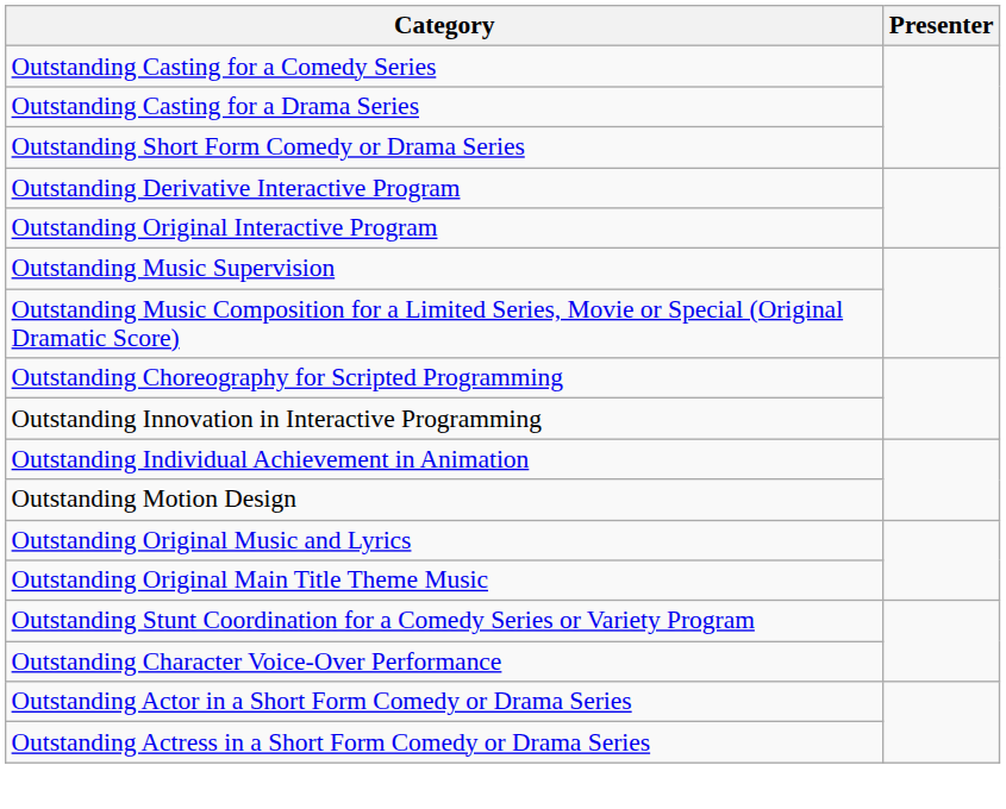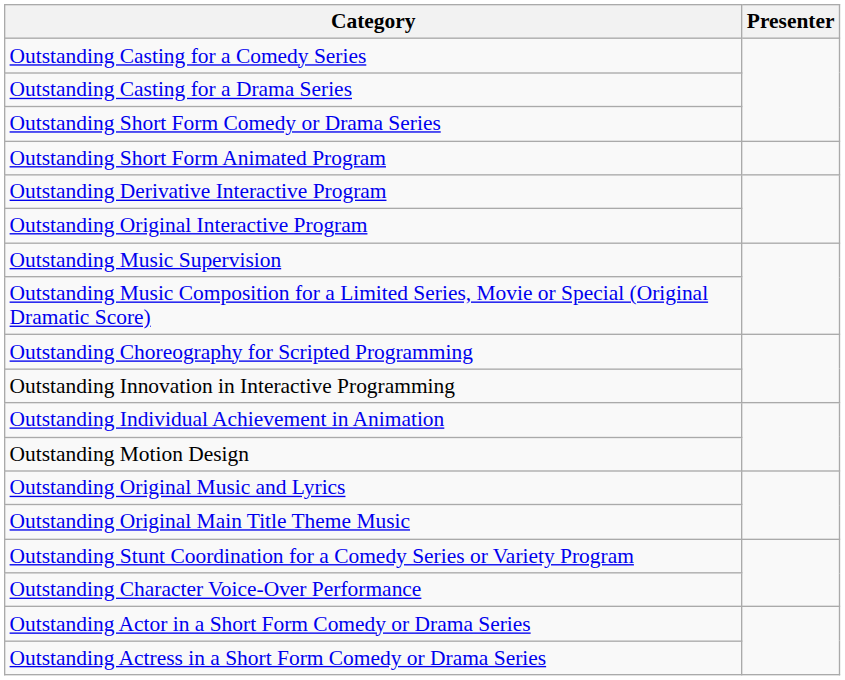 <table class="wikitable sortable" style="max-width:39em">
 <tr>
 <th scope="col">Category</th>
 <th scope="col">Presenter</th>
 </tr>
 <tr>
 <td><a href='#'>Outstanding Casting for a Comedy Series</a></td>
 <td rowspan="3"></td>
 </tr>
 <tr>
 <td><a href='#'>Outstanding Casting for a Drama Series</a></td>
 </tr>
 <tr>
 <td><a href='#'>Outstanding Short Form Comedy or Drama Series</a></td>
+</tr>
+<tr>
+<td><a href='#'>Outstanding Short Form Animated Program</a></td>
+<td></td>
 </tr>
 <tr>
 <td><a href='#'>Outstanding Derivative Interactive Program</a></td>
 <td rowspan="2"></td>
 </tr>
 <tr>
 <td><a href='#'>Outstanding Original Interactive Program</a></td>
 </tr>
 <tr>
 <td><a href='#'>Outstanding Music Supervision</a></td>
 <td rowspan="2"></td>
 </tr>
 <tr>
 <td><a href='#'>Outstanding Music Composition for a Limited Series, Movie or Special (Original Dramatic Score)</a></td>
 </tr>
 <tr>
 <td><a href='#'>Outstanding Choreography for Scripted Programming</a></td>
 <td rowspan="2"></td>
 </tr>
 <tr>
 <td>Outstanding Innovation in Interactive Programming</td>
 </tr>
 <tr>
 <td><a href='#'>Outstanding Individual Achievement in Animation</a></td>
 <td rowspan="2"></td>
 </tr>
 <tr>
 <td>Outstanding Motion Design</td>
 </tr>
 <tr>
 <td><a href='#'>Outstanding Original Music and Lyrics</a></td>
 <td rowspan="2"></td>
 </tr>
 <tr>
 <td><a href='#'>Outstanding Original Main Title Theme Music</a></td>
 </tr>
 <tr>
 <td><a href='#'>Outstanding Stunt Coordination for a Comedy Series or Variety Program</a></td>
 <td rowspan="2"></td>
 </tr>
 <tr>
 <td><a href='#'>Outstanding Character Voice-Over Performance</a></td>
 </tr>
 <tr>
 <td><a href='#'>Outstanding Actor in a Short Form Comedy or Drama Series</a></td>
 <td rowspan="2"></td>
 </tr>
 <tr>
 <td><a href='#'>Outstanding Actress in a Short Form Comedy or Drama Series</a></td>
 </tr>
 </table>
